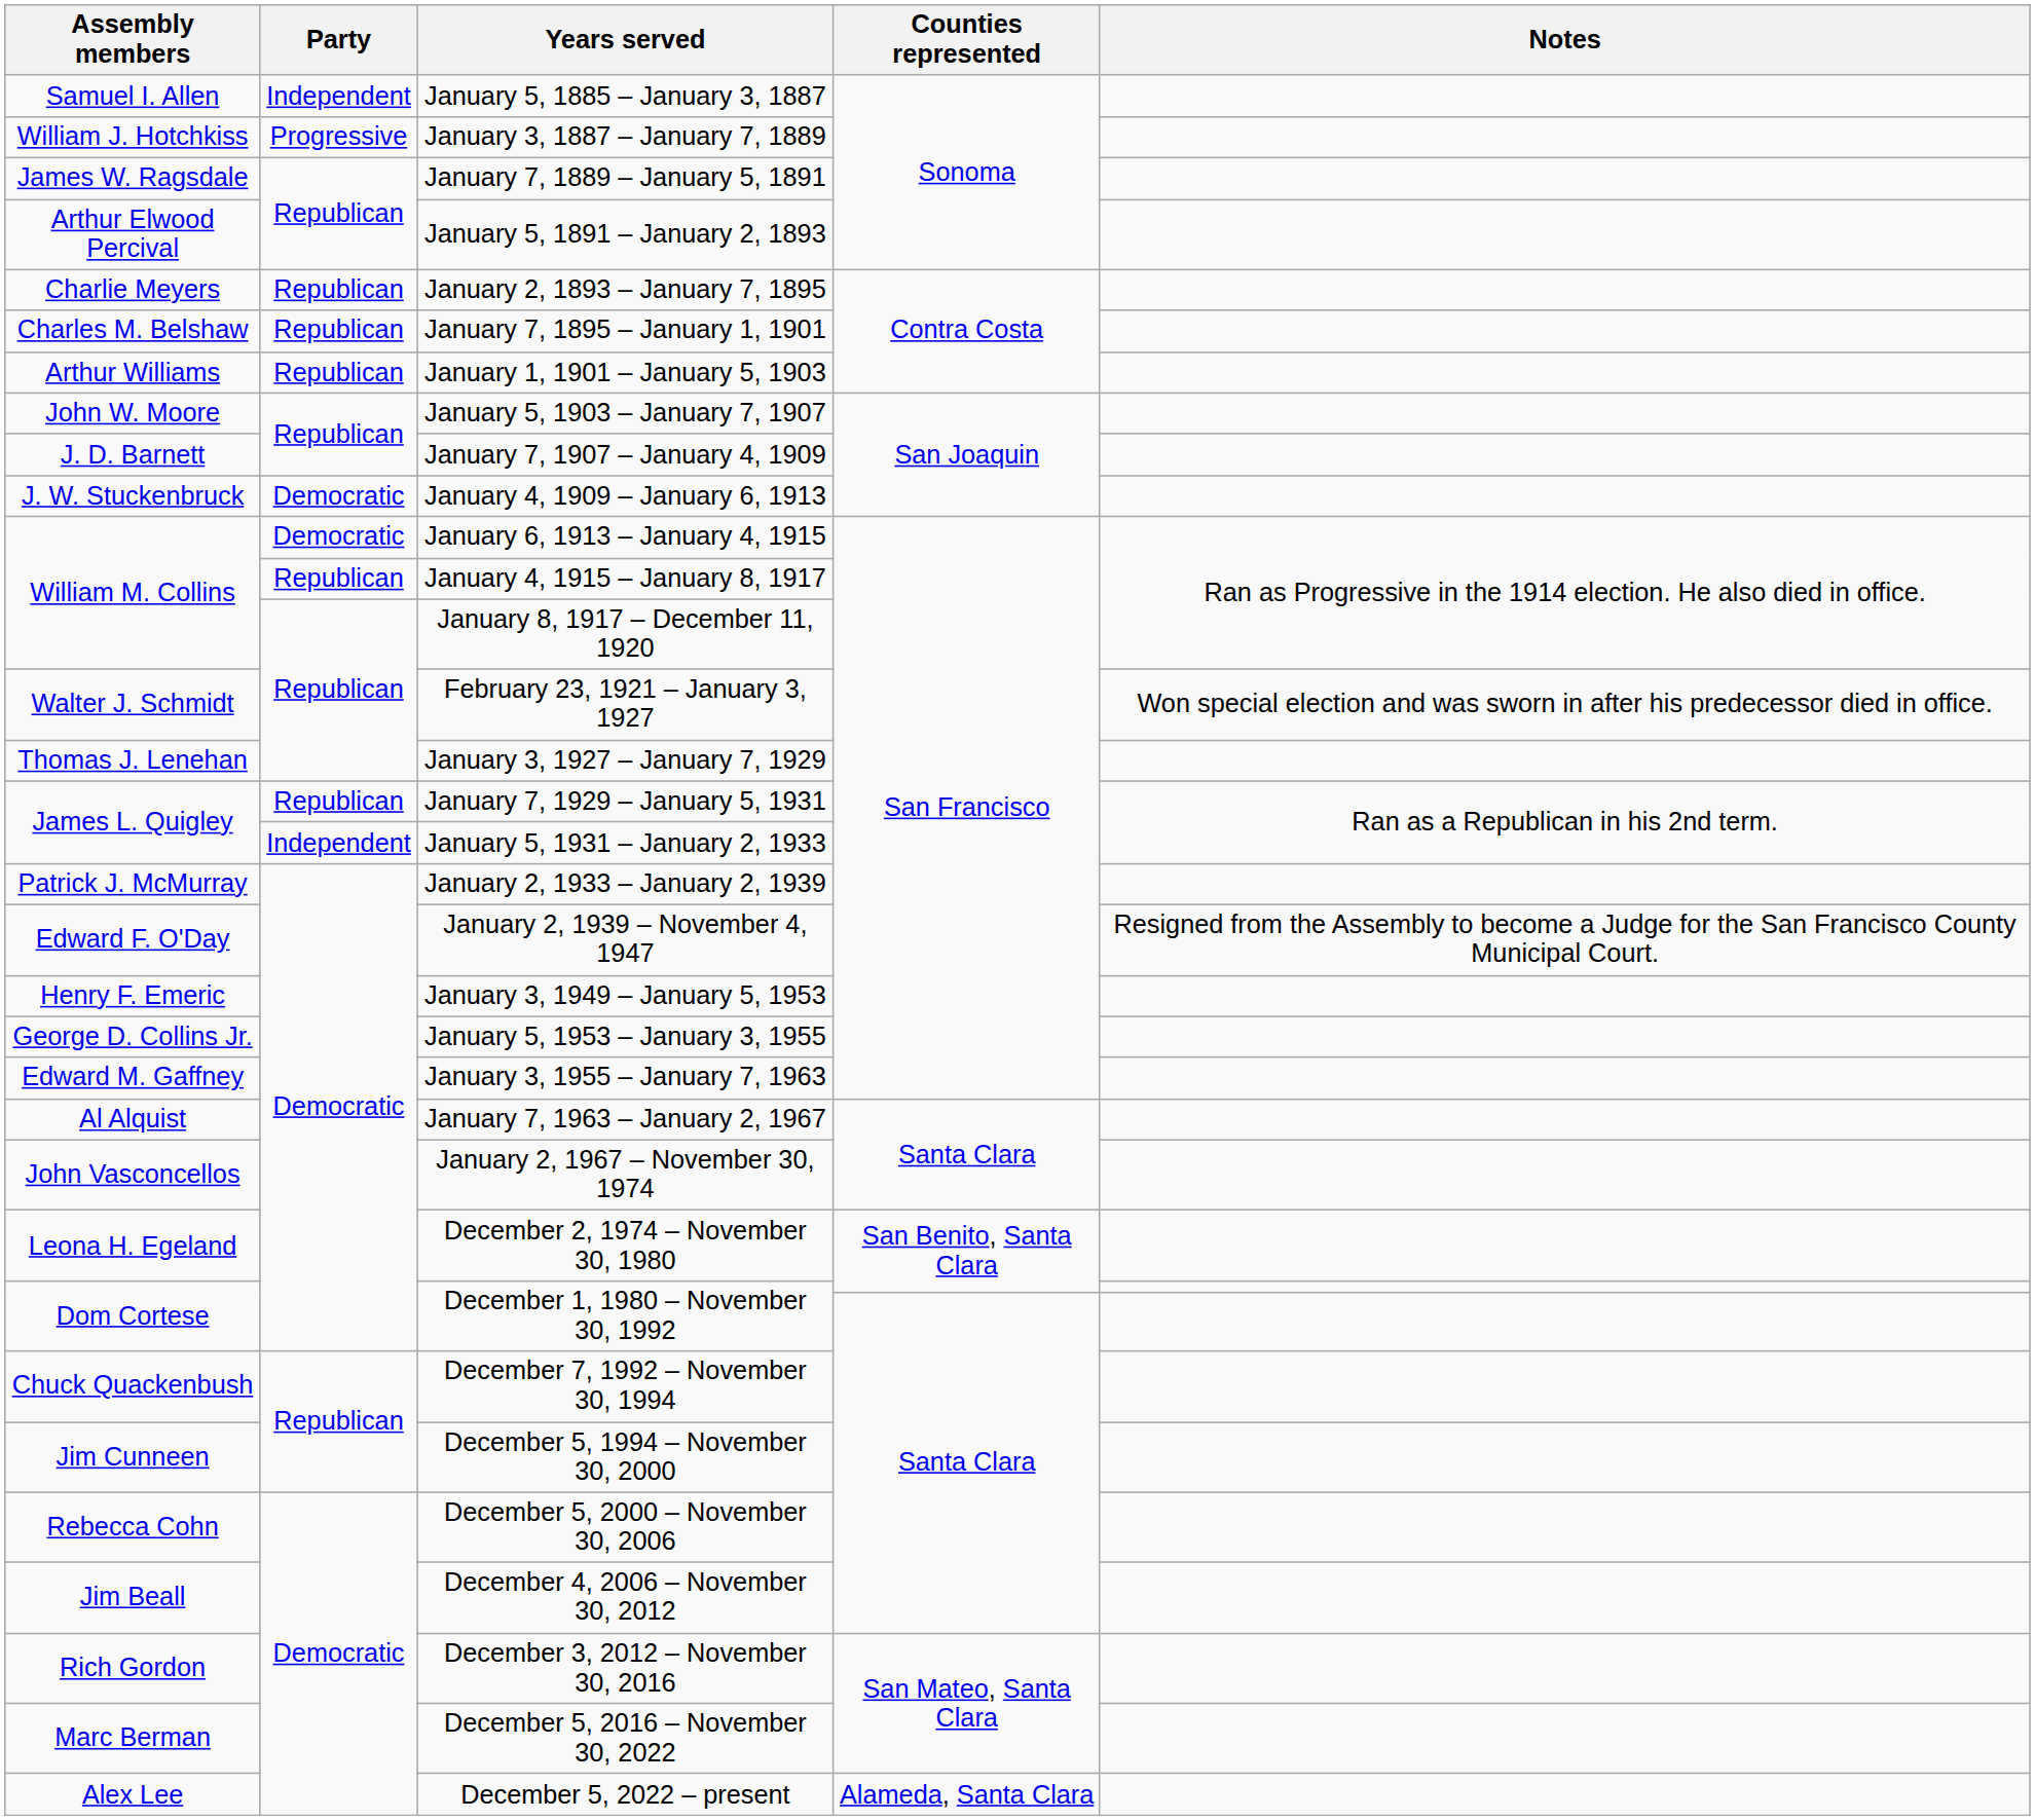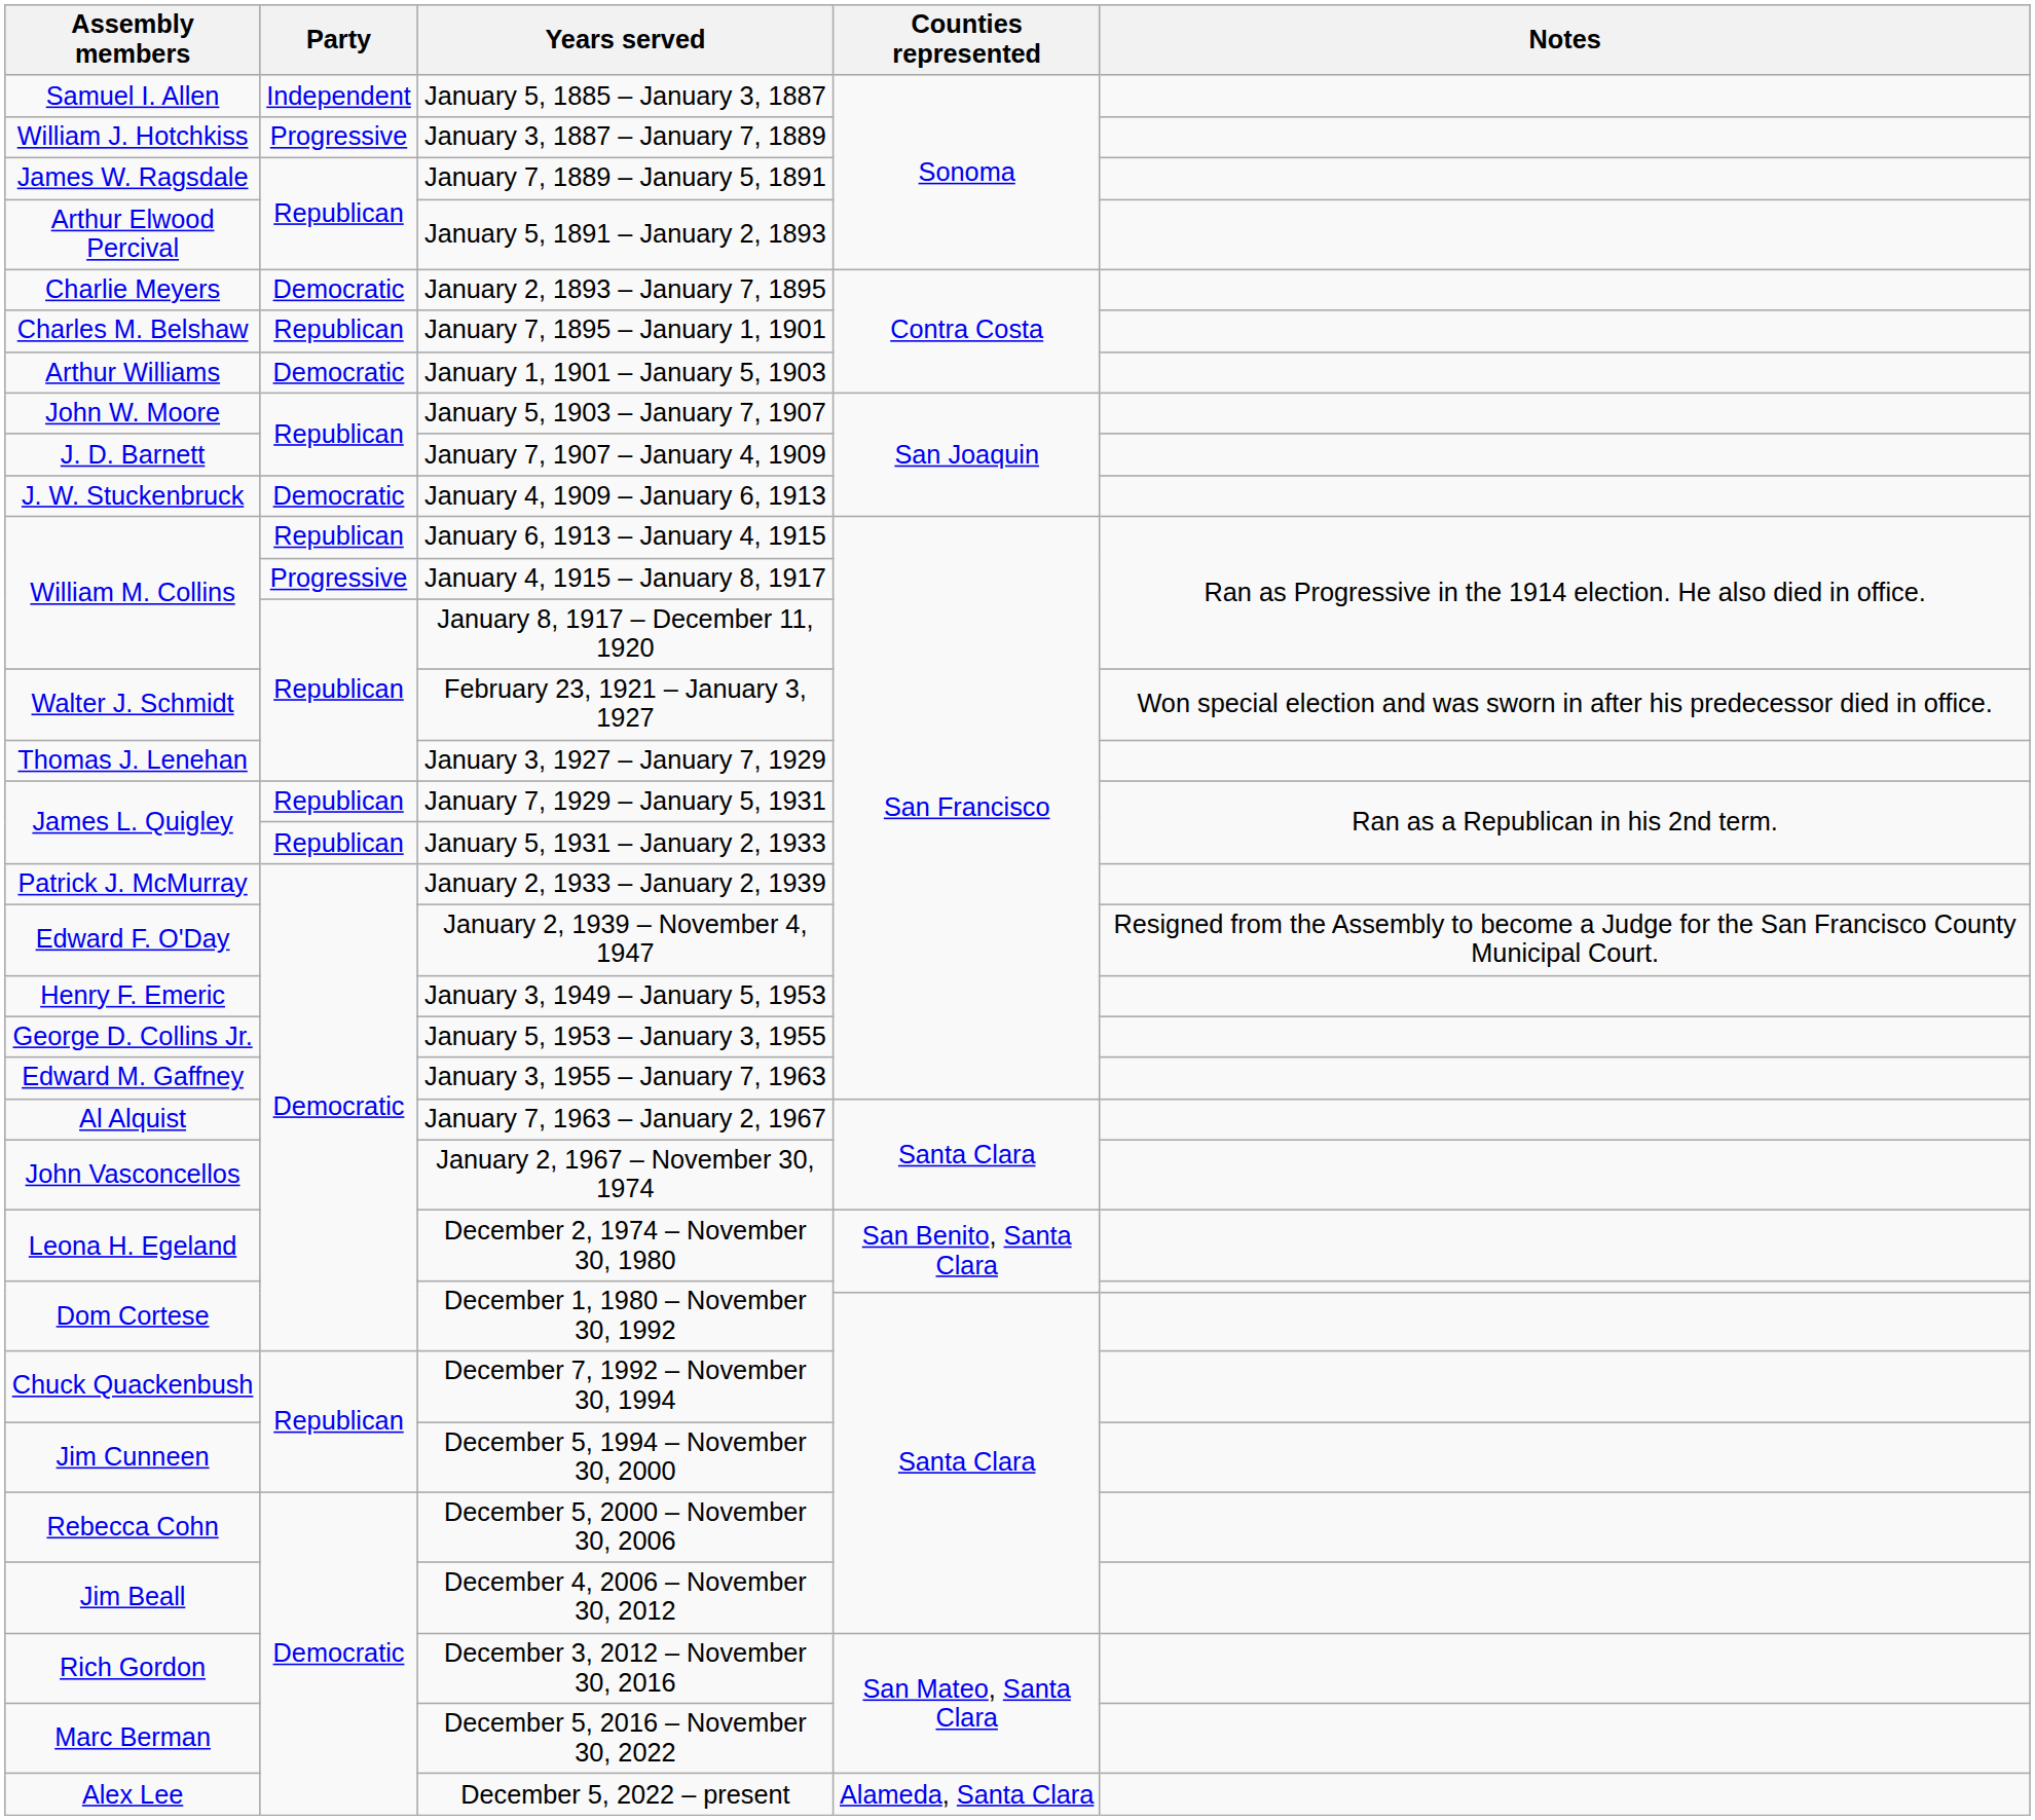 <table class=wikitable style="text-align:center">
 <tr>
 <th>Assembly members</th>
 <th>Party</th>
 <th>Years served</th>
 <th>Counties represented</th>
 <th>Notes</th>
 </tr>
 <tr>
 <td><a href='#'>Samuel I. Allen</a></td>
 <td><a href='#'>Independent</a></td>
 <td>January 5, 1885 – January 3, 1887</td>
 <td rowspan=4><a href='#'>Sonoma</a></td>
 <td></td>
 </tr>
 <tr>
 <td><a href='#'>William J. Hotchkiss</a></td>
 <td><a href='#'>Progressive</a></td>
 <td>January 3, 1887 – January 7, 1889</td>
 <td></td>
 </tr>
 <tr>
 <td><a href='#'>James W. Ragsdale</a></td>
 <td rowspan=2 ><a href='#'>Republican</a></td>
 <td>January 7, 1889 – January 5, 1891</td>
 <td></td>
 </tr>
 <tr>
 <td><a href='#'>Arthur Elwood Percival</a></td>
 <td>January 5, 1891 – January 2, 1893</td>
 <td></td>
 </tr>
 <tr>
 <td><a href='#'>Charlie Meyers</a></td>
-<td><a href='#'>Republican</a></td>
+<td><a href='#'>Democratic</a></td>
 <td>January 2, 1893 – January 7, 1895</td>
 <td rowspan=3><a href='#'>Contra Costa</a></td>
 <td></td>
 </tr>
 <tr>
 <td><a href='#'>Charles M. Belshaw</a></td>
 <td><a href='#'>Republican</a></td>
 <td>January 7, 1895 – January 1, 1901</td>
 <td></td>
 </tr>
 <tr>
 <td><a href='#'>Arthur Williams</a></td>
-<td><a href='#'>Republican</a></td>
+<td><a href='#'>Democratic</a></td>
 <td>January 1, 1901 – January 5, 1903</td>
 <td></td>
 </tr>
 <tr>
 <td><a href='#'>John W. Moore</a></td>
 <td rowspan=2 ><a href='#'>Republican</a></td>
 <td>January 5, 1903 – January 7, 1907</td>
 <td rowspan=3><a href='#'>San Joaquin</a></td>
 <td></td>
 </tr>
 <tr>
 <td><a href='#'>J. D. Barnett</a></td>
 <td>January 7, 1907 – January 4, 1909</td>
 <td></td>
 </tr>
 <tr>
 <td><a href='#'>J. W. Stuckenbruck</a></td>
 <td><a href='#'>Democratic</a></td>
 <td>January 4, 1909 – January 6, 1913</td>
 <td></td>
 </tr>
 <tr>
 <td rowspan=3><a href='#'>William M. Collins</a></td>
-<td><a href='#'>Democratic</a></td>
+<td><a href='#'>Republican</a></td>
 <td>January 6, 1913 – January 4, 1915</td>
 <td rowspan=12><a href='#'>San Francisco</a></td>
 <td rowspan=3>Ran as Progressive in the 1914 election. He also died in office.</td>
 </tr>
 <tr>
-<td><a href='#'>Republican</a></td>
+<td><a href='#'>Progressive</a></td>
 <td>January 4, 1915 – January 8, 1917</td>
 </tr>
 <tr>
 <td rowspan=3 ><a href='#'>Republican</a></td>
 <td>January 8, 1917 – December 11, 1920</td>
 </tr>
 <tr>
 <td><a href='#'>Walter J. Schmidt</a></td>
 <td>February 23, 1921 – January 3, 1927</td>
 <td>Won special election and was sworn in after his predecessor died in office.</td>
 </tr>
 <tr>
 <td><a href='#'>Thomas J. Lenehan</a></td>
 <td>January 3, 1927 – January 7, 1929</td>
 <td></td>
 </tr>
 <tr>
 <td rowspan=2><a href='#'>James L. Quigley</a></td>
 <td><a href='#'>Republican</a></td>
 <td>January 7, 1929 – January 5, 1931</td>
 <td rowspan=2>Ran as a Republican in his 2nd term.</td>
 </tr>
 <tr>
-<td><a href='#'>Independent</a></td>
+<td><a href='#'>Republican</a></td>
 <td>January 5, 1931 – January 2, 1933</td>
 </tr>
 <tr>
 <td><a href='#'>Patrick J. McMurray</a></td>
 <td rowspan=10 ><a href='#'>Democratic</a></td>
 <td>January 2, 1933 – January 2, 1939</td>
 <td></td>
 </tr>
 <tr>
 <td><a href='#'>Edward F. O'Day</a></td>
 <td>January 2, 1939 – November 4, 1947</td>
 <td>Resigned from the Assembly to become a Judge for the San Francisco County Municipal Court.</td>
 </tr>
 <tr>
 <td><a href='#'>Henry F. Emeric</a></td>
 <td>January 3, 1949 – January 5, 1953</td>
 <td></td>
 </tr>
 <tr>
 <td><a href='#'>George D. Collins Jr.</a></td>
 <td>January 5, 1953 – January 3, 1955</td>
 <td></td>
 </tr>
 <tr>
 <td><a href='#'>Edward M. Gaffney</a></td>
 <td>January 3, 1955 – January 7, 1963</td>
 <td></td>
 </tr>
 <tr>
 <td><a href='#'>Al Alquist</a></td>
 <td>January 7, 1963 – January 2, 1967</td>
 <td rowspan=2><a href='#'>Santa Clara</a></td>
 <td></td>
 </tr>
 <tr>
 <td><a href='#'>John Vasconcellos</a></td>
 <td>January 2, 1967 – November 30, 1974</td>
 <td></td>
 </tr>
 <tr>
 <td><a href='#'>Leona H. Egeland</a></td>
 <td>December 2, 1974 – November 30, 1980</td>
 <td rowspan=2><a href='#'>San Benito</a>, <a href='#'>Santa Clara</a></td>
 <td></td>
 </tr>
 <tr>
 <td rowspan=2><a href='#'>Dom Cortese</a></td>
 <td rowspan=2>December 1, 1980 – November 30, 1992</td>
 <td></td>
 </tr>
 <tr>
 <td rowspan=5><a href='#'>Santa Clara</a></td>
 <td></td>
 </tr>
 <tr>
 <td><a href='#'>Chuck Quackenbush</a></td>
 <td rowspan=2 ><a href='#'>Republican</a></td>
 <td>December 7, 1992 – November 30, 1994</td>
 <td></td>
 </tr>
 <tr>
 <td><a href='#'>Jim Cunneen</a></td>
 <td>December 5, 1994 – November 30, 2000</td>
 <td></td>
 </tr>
 <tr>
 <td><a href='#'>Rebecca Cohn</a></td>
 <td rowspan=5 ><a href='#'>Democratic</a></td>
 <td>December 5, 2000 – November 30, 2006</td>
 <td></td>
 </tr>
 <tr>
 <td><a href='#'>Jim Beall</a></td>
 <td>December 4, 2006 – November 30, 2012</td>
 <td></td>
 </tr>
 <tr>
 <td><a href='#'>Rich Gordon</a></td>
 <td>December 3, 2012 – November 30, 2016</td>
 <td rowspan=2><a href='#'>San Mateo</a>, <a href='#'>Santa Clara</a></td>
 <td></td>
 </tr>
 <tr>
 <td><a href='#'>Marc Berman</a></td>
 <td>December 5, 2016 – November 30, 2022</td>
 <td></td>
 </tr>
 <tr>
 <td><a href='#'>Alex Lee</a></td>
 <td>December 5, 2022 – present</td>
 <td><a href='#'>Alameda</a>, <a href='#'>Santa Clara</a></td>
 </tr>
 </table>
